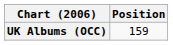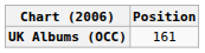 <table class="wikitable plainrowheaders" style="text-align:center">
 <tr>
 <th>Chart (2006)</th>
 <th>Position</th>
 </tr>
 <tr>
 <th scope="row">UK Albums (OCC)</th>
-<td>159</td>
+<td>161</td>
 </tr>
 </table>
